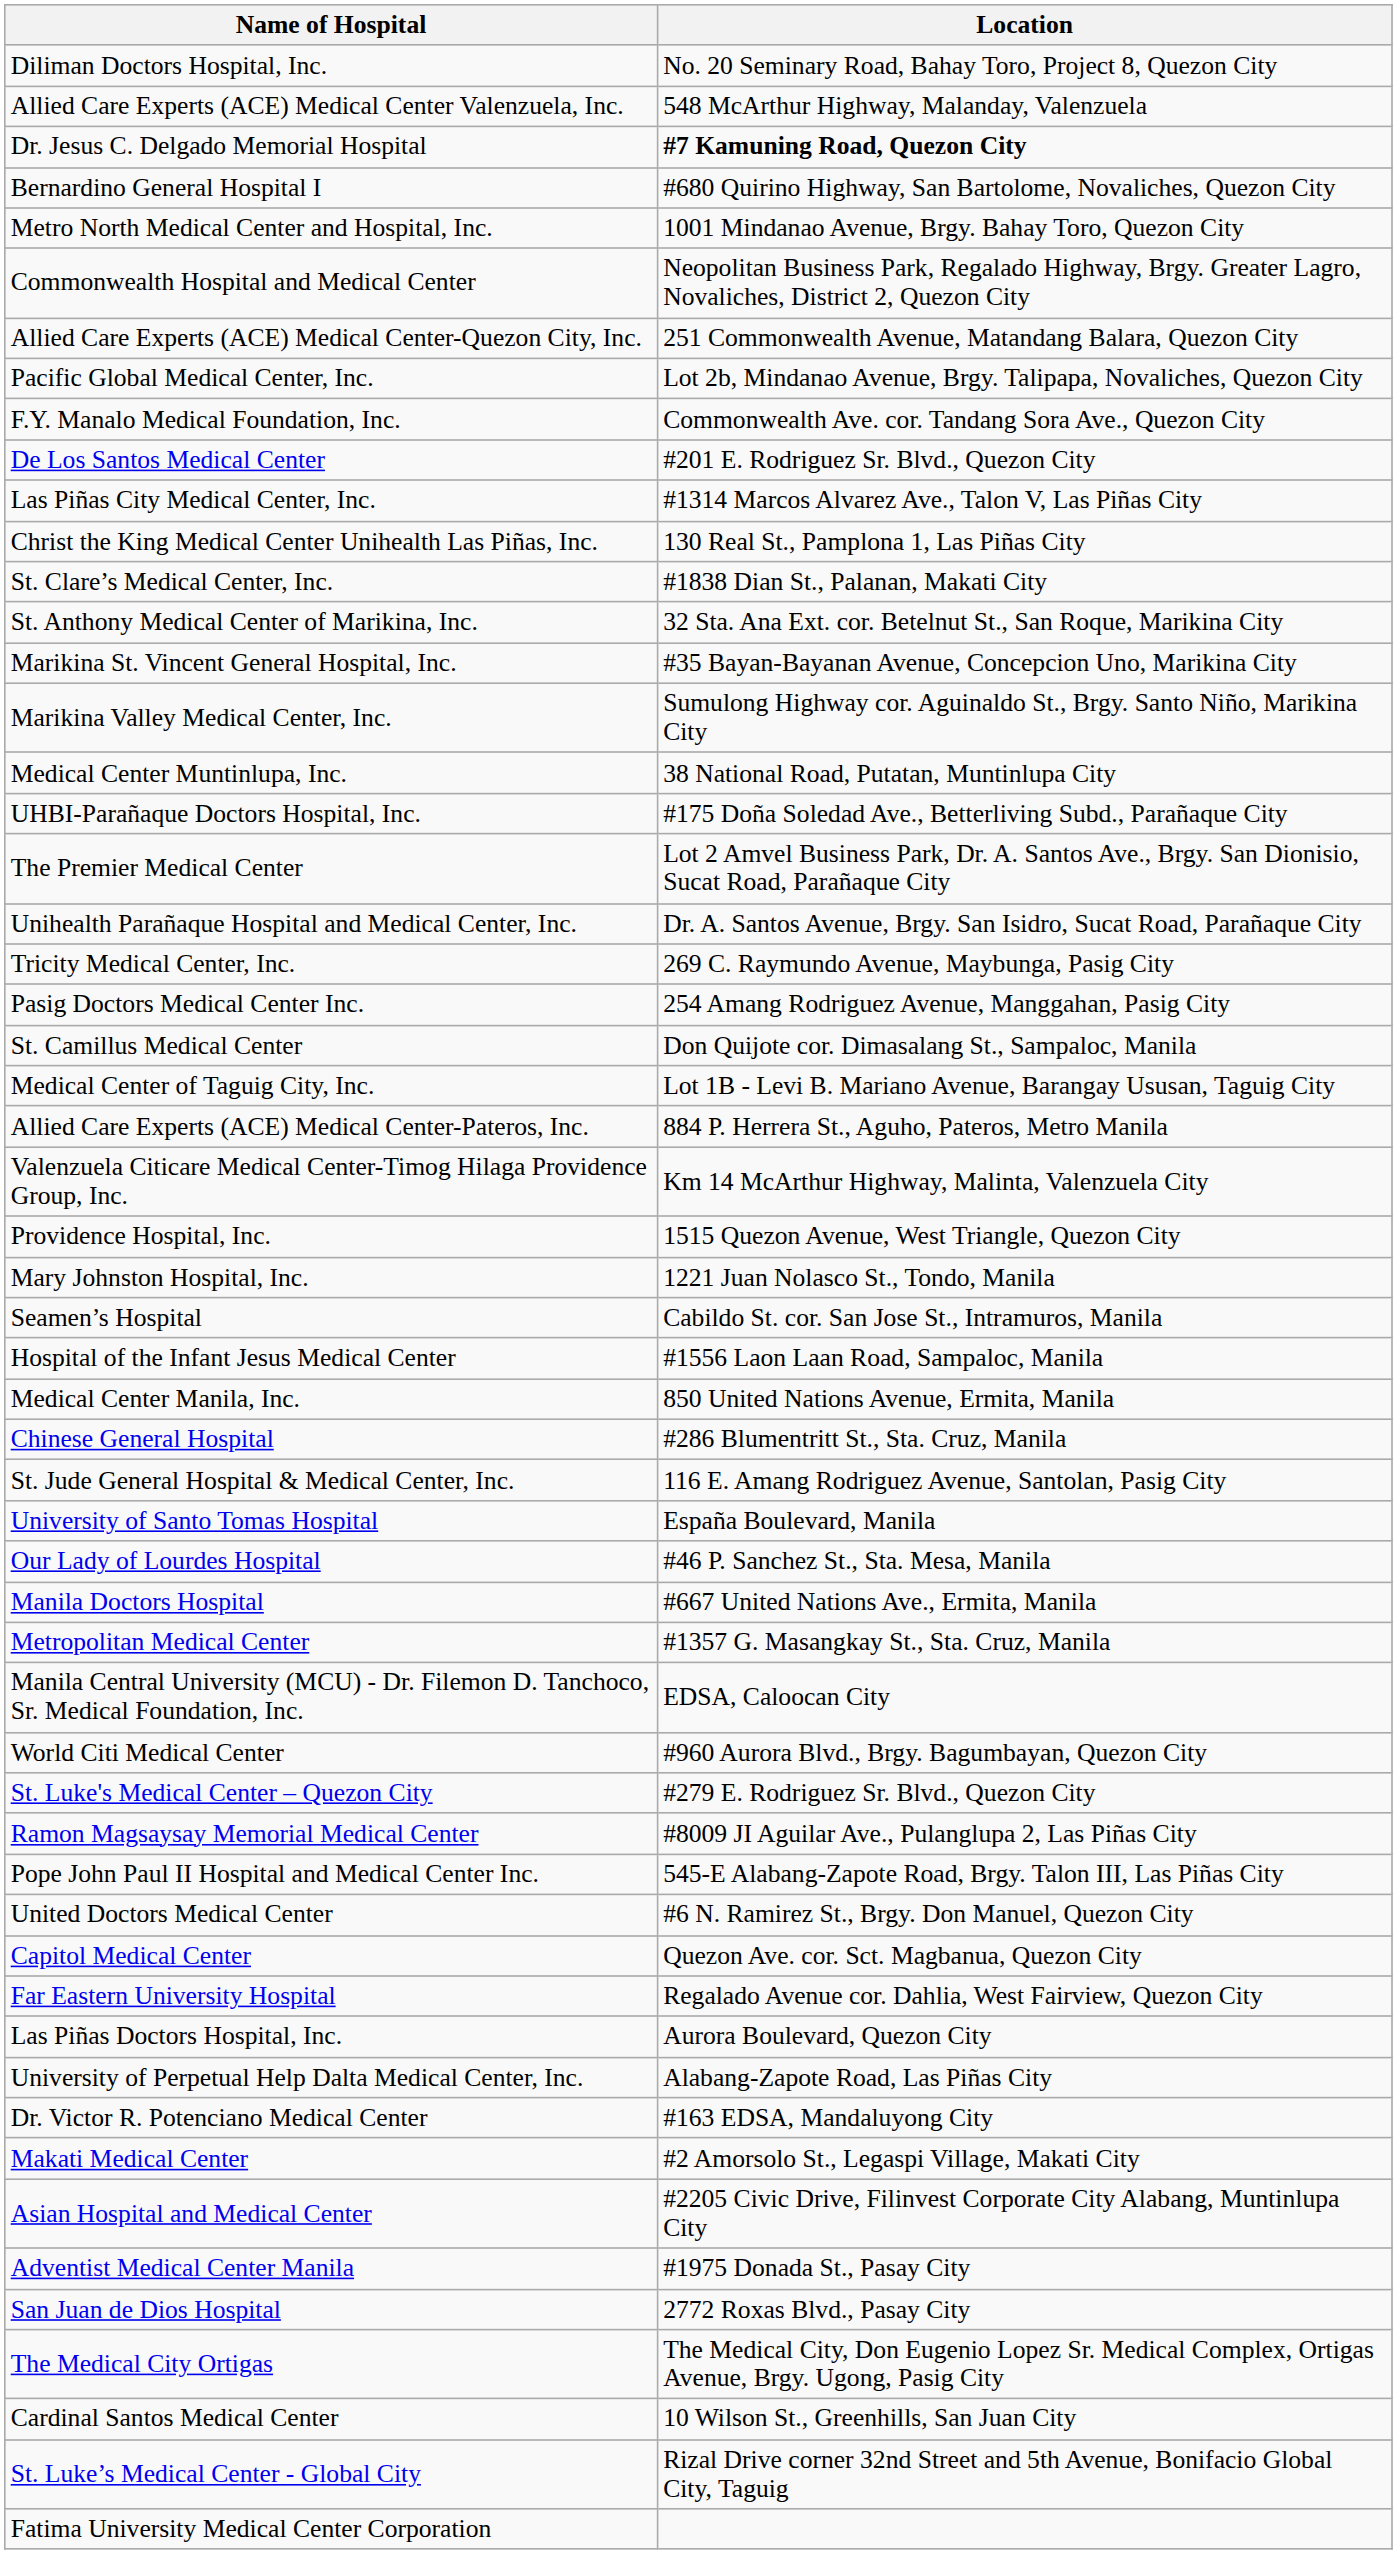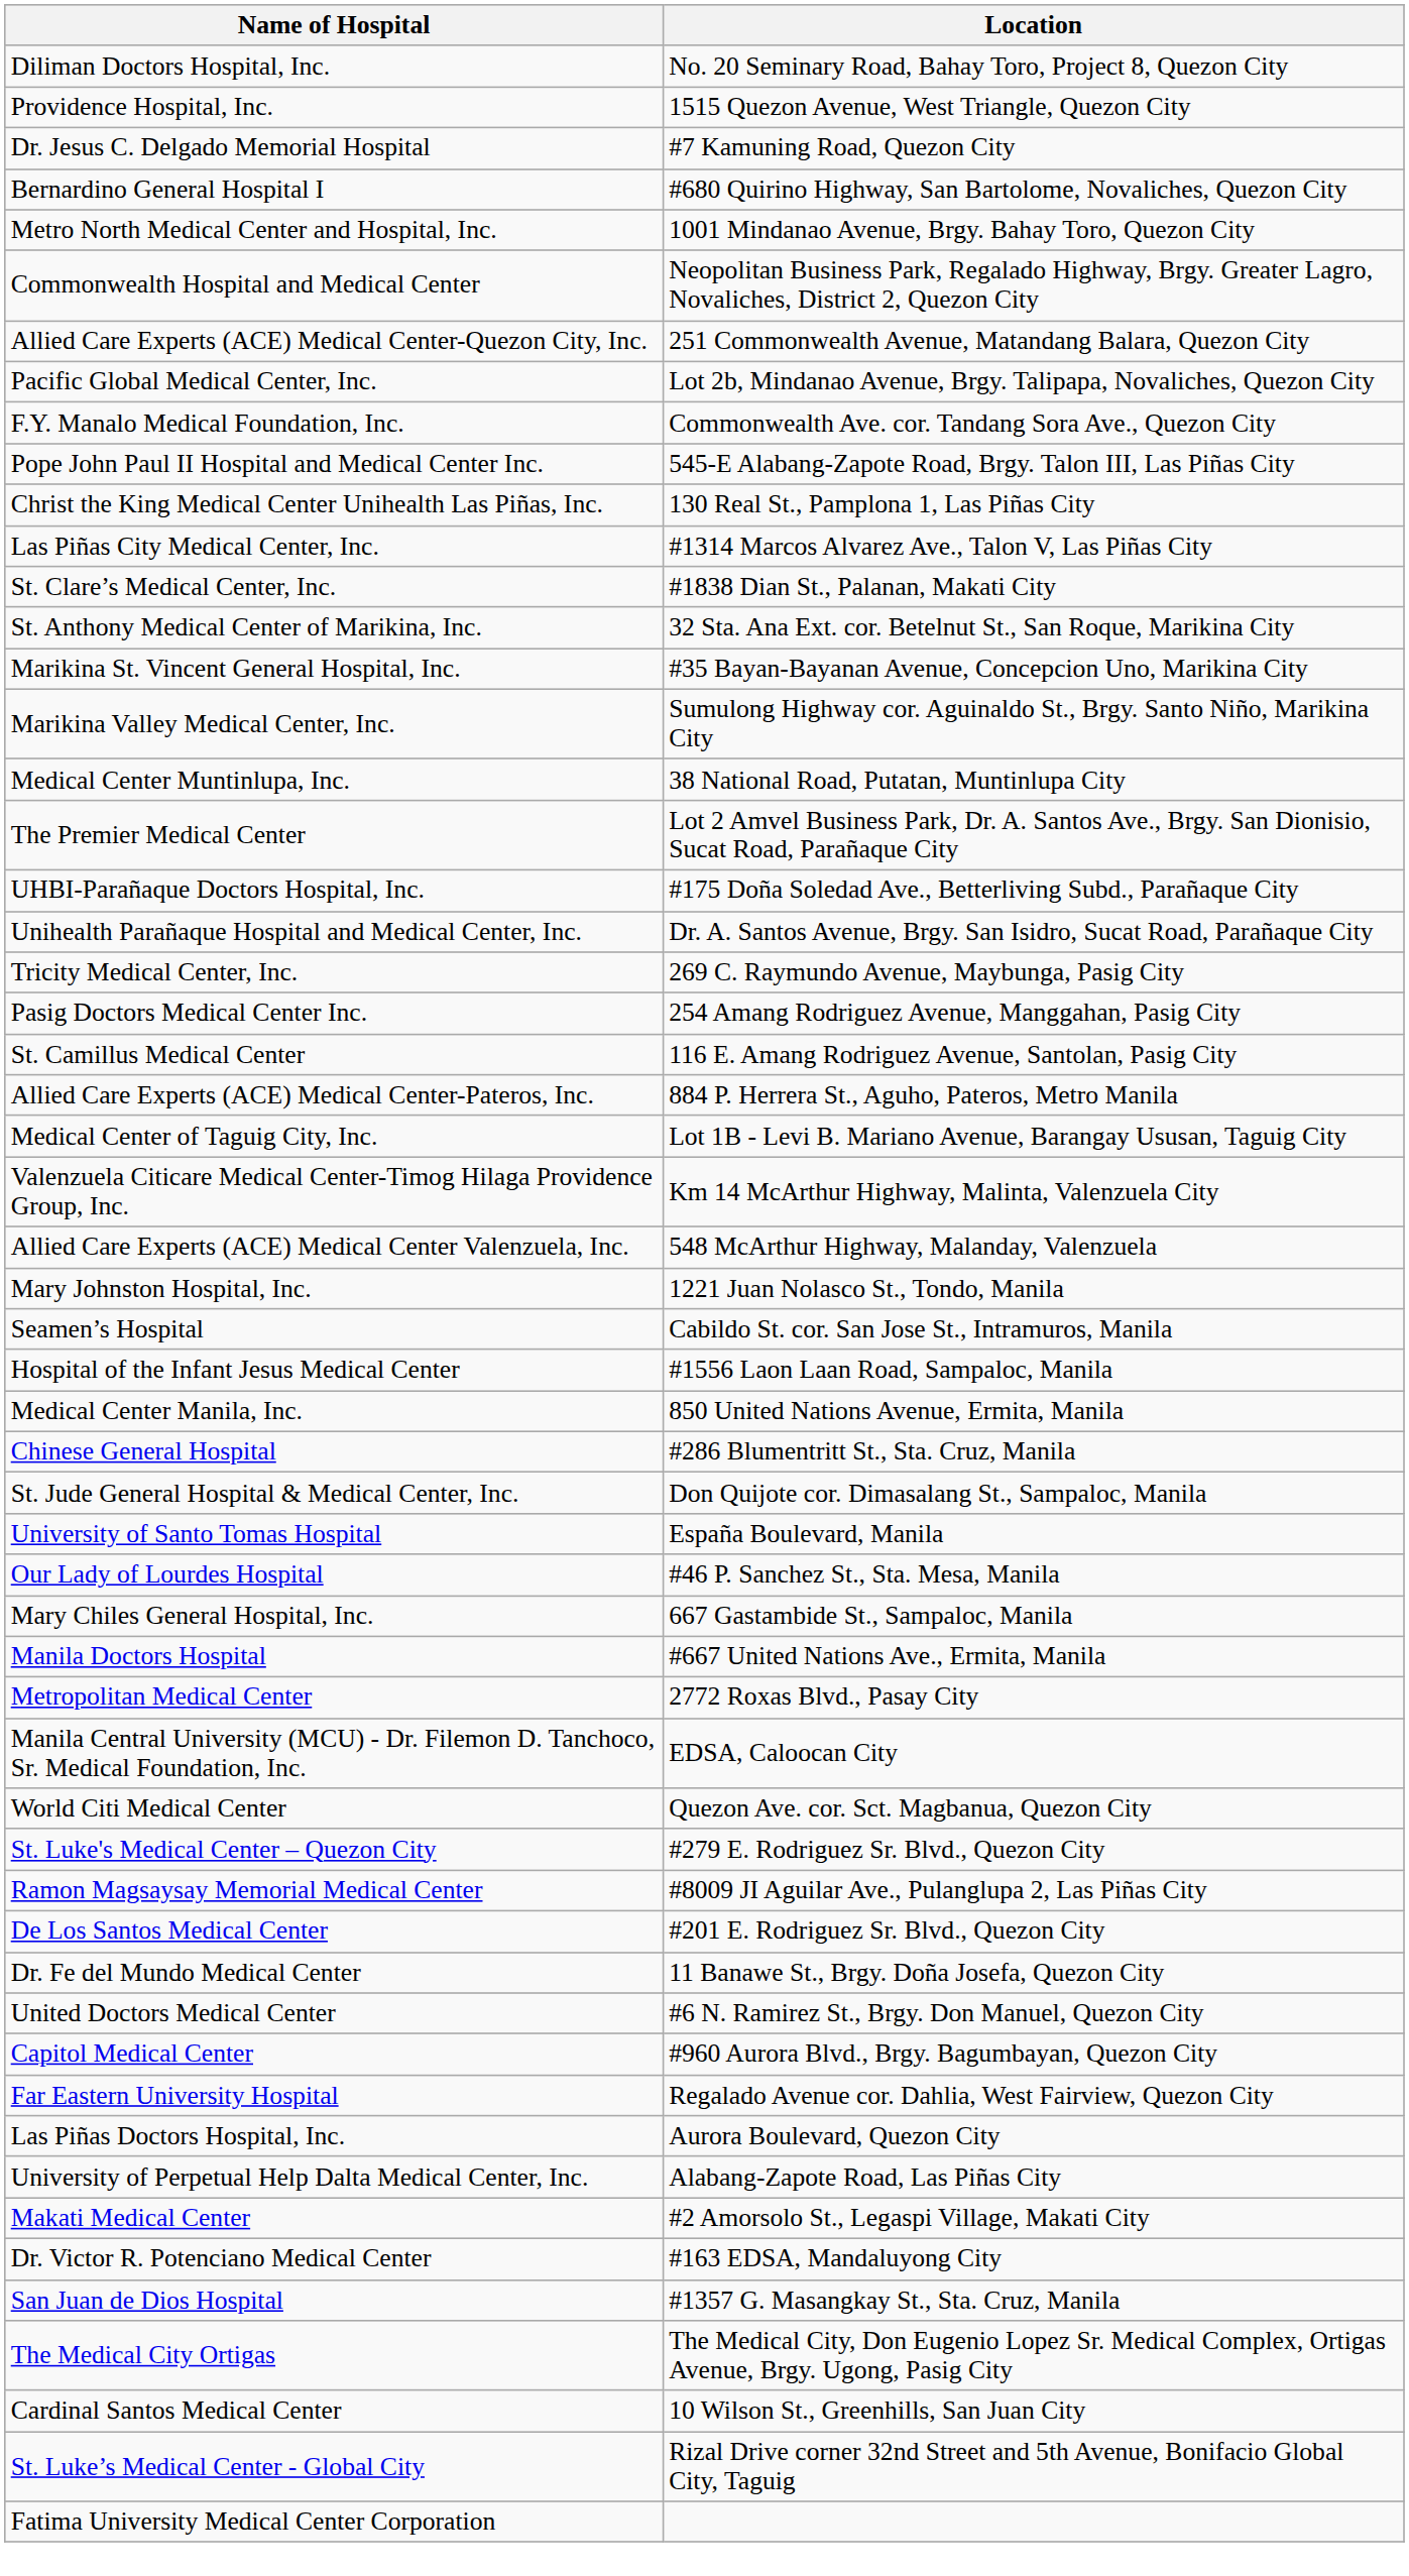 <table class="wikitable">
 <tr>
 <th>Name of Hospital<br></th>
 <th>Location</th>
 </tr>
 <tr style="vertical-align:middle;">
 <td>Diliman Doctors Hospital, Inc.</td>
 <td>No. 20 Seminary Road, Bahay Toro, Project 8, Quezon City</td>
 </tr>
 <tr style="vertical-align:middle;">
-<td>Allied Care Experts (ACE) Medical Center Valenzuela, Inc.</td>
-<td>548 McArthur Highway, Malanday, Valenzuela</td>
+<td>Providence Hospital, Inc.</td>
+<td>1515 Quezon Avenue, West Triangle, Quezon City</td>
 </tr>
 <tr style="vertical-align:middle;">
 <td>Dr. Jesus C. Delgado Memorial Hospital</td>
-<td><strong>#7 Kamuning Road, Quezon City</strong></td>
+<td>#7 Kamuning Road, Quezon City</td>
 </tr>
 <tr style="vertical-align:middle;">
 <td>Bernardino General Hospital I</td>
 <td>#680 Quirino Highway, San Bartolome, Novaliches, Quezon City</td>
 </tr>
 <tr style="vertical-align:middle;">
 <td>Metro North Medical Center and Hospital, Inc.</td>
 <td>1001 Mindanao Avenue, Brgy. Bahay Toro, Quezon City</td>
 </tr>
 <tr style="vertical-align:middle;">
 <td>Commonwealth Hospital and Medical Center</td>
 <td>Neopolitan Business Park, Regalado Highway, Brgy. Greater Lagro, Novaliches, District 2, Quezon City</td>
 </tr>
 <tr style="vertical-align:middle;">
 <td>Allied Care Experts (ACE) Medical Center-Quezon City, Inc.</td>
 <td>251 Commonwealth Avenue, Matandang Balara, Quezon City</td>
 </tr>
 <tr style="vertical-align:middle;">
 <td>Pacific Global Medical Center, Inc.</td>
 <td>Lot 2b, Mindanao Avenue, Brgy. Talipapa, Novaliches, Quezon City</td>
 </tr>
 <tr style="vertical-align:middle;">
 <td>F.Y. Manalo Medical Foundation, Inc.</td>
 <td>Commonwealth Ave. cor. Tandang Sora Ave., Quezon City</td>
 </tr>
 <tr style="vertical-align:middle;">
-<td><a href='#'>De Los Santos Medical Center</a></td>
-<td>#201 E. Rodriguez Sr. Blvd., Quezon City</td>
+<td>Pope John Paul II Hospital and Medical Center Inc.</td>
+<td>545-E Alabang-Zapote Road, Brgy. Talon III, Las Piñas City</td>
+</tr>
+<tr style="vertical-align:middle;">
+<td>Christ the King Medical Center Unihealth Las Piñas, Inc.</td>
+<td>130 Real St., Pamplona 1, Las Piñas City</td>
 </tr>
 <tr style="vertical-align:middle;">
 <td>Las Piñas City Medical Center, Inc.</td>
 <td>#1314 Marcos Alvarez Ave., Talon V, Las Piñas City</td>
-</tr>
-<tr style="vertical-align:middle;">
-<td>Christ the King Medical Center Unihealth Las Piñas, Inc.</td>
-<td>130 Real St., Pamplona 1, Las Piñas City</td>
 </tr>
 <tr style="vertical-align:middle;">
 <td>St. Clare’s Medical Center, Inc.</td>
 <td>#1838 Dian St., Palanan, Makati City</td>
 </tr>
 <tr style="vertical-align:middle;">
 <td>St. Anthony Medical Center of Marikina, Inc.</td>
 <td>32 Sta. Ana Ext. cor. Betelnut St., San Roque, Marikina City</td>
 </tr>
 <tr style="vertical-align:middle;">
 <td>Marikina St. Vincent General Hospital, Inc.</td>
 <td>#35 Bayan-Bayanan Avenue, Concepcion Uno, Marikina City</td>
 </tr>
 <tr style="vertical-align:middle;">
 <td>Marikina Valley Medical Center, Inc.</td>
 <td>Sumulong Highway cor. Aguinaldo St., Brgy. Santo Niño, Marikina City</td>
 </tr>
 <tr style="vertical-align:middle;">
 <td>Medical Center Muntinlupa, Inc.</td>
 <td>38 National Road, Putatan, Muntinlupa City</td>
 </tr>
 <tr style="vertical-align:middle;">
+<td>The Premier Medical Center</td>
+<td>Lot 2 Amvel Business Park, Dr. A. Santos Ave., Brgy. San Dionisio, Sucat Road, Parañaque City</td>
+</tr>
+<tr style="vertical-align:middle;">
 <td>UHBI-Parañaque Doctors Hospital, Inc.</td>
 <td>#175 Doña Soledad Ave., Betterliving Subd., Parañaque City</td>
-</tr>
-<tr style="vertical-align:middle;">
-<td>The Premier Medical Center</td>
-<td>Lot 2 Amvel Business Park, Dr. A. Santos Ave., Brgy. San Dionisio, Sucat Road, Parañaque City</td>
 </tr>
 <tr style="vertical-align:middle;">
 <td>Unihealth Parañaque Hospital and Medical Center, Inc.</td>
 <td>Dr. A. Santos Avenue, Brgy. San Isidro, Sucat Road, Parañaque City</td>
 </tr>
 <tr style="vertical-align:middle;">
 <td>Tricity Medical Center, Inc.</td>
 <td>269 C. Raymundo Avenue, Maybunga, Pasig City</td>
 </tr>
 <tr style="vertical-align:middle;">
 <td>Pasig Doctors Medical Center Inc.</td>
 <td>254 Amang Rodriguez Avenue, Manggahan, Pasig City</td>
 </tr>
 <tr style="vertical-align:middle;">
 <td>St. Camillus Medical Center</td>
-<td>Don Quijote cor. Dimasalang St., Sampaloc, Manila</td>
+<td>116 E. Amang Rodriguez Avenue, Santolan, Pasig City</td>
+</tr>
+<tr style="vertical-align:middle;">
+<td>Allied Care Experts (ACE) Medical Center-Pateros, Inc.</td>
+<td>884 P. Herrera St., Aguho, Pateros, Metro Manila</td>
 </tr>
 <tr style="vertical-align:middle;">
 <td>Medical Center of Taguig City, Inc.</td>
 <td>Lot 1B - Levi B. Mariano Avenue, Barangay Ususan, Taguig City</td>
 </tr>
 <tr style="vertical-align:middle;">
-<td>Allied Care Experts (ACE) Medical Center-Pateros, Inc.</td>
-<td>884 P. Herrera St., Aguho, Pateros, Metro Manila</td>
-</tr>
-<tr style="vertical-align:middle;">
 <td>Valenzuela Citicare Medical Center-Timog Hilaga Providence Group, Inc.</td>
 <td>Km 14 McArthur Highway, Malinta, Valenzuela City</td>
 </tr>
 <tr style="vertical-align:middle;">
-<td>Providence Hospital, Inc.</td>
-<td>1515 Quezon Avenue, West Triangle, Quezon City</td>
+<td>Allied Care Experts (ACE) Medical Center Valenzuela, Inc.</td>
+<td>548 McArthur Highway, Malanday, Valenzuela</td>
 </tr>
 <tr style="vertical-align:middle;">
 <td>Mary Johnston Hospital, Inc.</td>
 <td>1221 Juan Nolasco St., Tondo, Manila</td>
 </tr>
 <tr style="vertical-align:middle;">
 <td>Seamen’s Hospital</td>
 <td>Cabildo St. cor. San Jose St., Intramuros, Manila</td>
 </tr>
 <tr style="vertical-align:middle;">
 <td>Hospital of the Infant Jesus Medical Center</td>
 <td>#1556 Laon Laan Road, Sampaloc, Manila</td>
 </tr>
 <tr style="vertical-align:middle;">
 <td>Medical Center Manila, Inc.</td>
 <td>850 United Nations Avenue, Ermita, Manila</td>
 </tr>
 <tr style="vertical-align:middle;">
 <td><a href='#'>Chinese General Hospital</a></td>
 <td>#286 Blumentritt St., Sta. Cruz, Manila</td>
 </tr>
 <tr style="vertical-align:middle;">
 <td>St. Jude General Hospital & Medical Center, Inc.</td>
-<td>116 E. Amang Rodriguez Avenue, Santolan, Pasig City</td>
+<td>Don Quijote cor. Dimasalang St., Sampaloc, Manila</td>
 </tr>
 <tr style="vertical-align:middle;">
 <td><a href='#'>University of Santo Tomas Hospital</a></td>
 <td>España Boulevard, Manila</td>
 </tr>
 <tr style="vertical-align:middle;">
 <td><a href='#'>Our Lady of Lourdes Hospital</a></td>
 <td>#46 P. Sanchez St., Sta. Mesa, Manila</td>
 </tr>
 <tr style="vertical-align:middle;">
+<td>Mary Chiles General Hospital, Inc.</td>
+<td>667 Gastambide St., Sampaloc, Manila</td>
+</tr>
+<tr style="vertical-align:middle;">
 <td><a href='#'>Manila Doctors Hospital</a></td>
 <td>#667 United Nations Ave., Ermita, Manila</td>
 </tr>
 <tr style="vertical-align:middle;">
 <td><a href='#'>Metropolitan Medical Center</a></td>
-<td>#1357 G. Masangkay St., Sta. Cruz, Manila</td>
+<td>2772 Roxas Blvd., Pasay City</td>
 </tr>
 <tr style="vertical-align:middle;">
 <td>Manila Central University (MCU) - Dr. Filemon D. Tanchoco, Sr. Medical Foundation, Inc.</td>
 <td>EDSA, Caloocan City</td>
 </tr>
 <tr style="vertical-align:middle;">
 <td>World Citi Medical Center</td>
-<td>#960 Aurora Blvd., Brgy. Bagumbayan, Quezon City</td>
+<td>Quezon Ave. cor. Sct. Magbanua, Quezon City</td>
 </tr>
 <tr style="vertical-align:middle;">
 <td><a href='#'>St. Luke's Medical Center – Quezon City</a></td>
 <td>#279 E. Rodriguez Sr. Blvd., Quezon City</td>
 </tr>
 <tr style="vertical-align:middle;">
 <td><a href='#'>Ramon Magsaysay Memorial Medical Center</a></td>
 <td>#8009 JI Aguilar Ave., Pulanglupa 2, Las Piñas City</td>
 </tr>
 <tr style="vertical-align:middle;">
-<td>Pope John Paul II Hospital and Medical Center Inc.</td>
-<td>545-E Alabang-Zapote Road, Brgy. Talon III, Las Piñas City</td>
+<td><a href='#'>De Los Santos Medical Center</a></td>
+<td>#201 E. Rodriguez Sr. Blvd., Quezon City</td>
+</tr>
+<tr style="vertical-align:middle;">
+<td>Dr. Fe del Mundo Medical Center</td>
+<td>11 Banawe St., Brgy. Doña Josefa, Quezon City</td>
 </tr>
 <tr style="vertical-align:middle;">
 <td>United Doctors Medical Center</td>
 <td>#6 N. Ramirez St., Brgy. Don Manuel, Quezon City</td>
 </tr>
 <tr style="vertical-align:middle;">
 <td><a href='#'>Capitol Medical Center</a></td>
-<td>Quezon Ave. cor. Sct. Magbanua, Quezon City</td>
+<td>#960 Aurora Blvd., Brgy. Bagumbayan, Quezon City</td>
 </tr>
 <tr style="vertical-align:middle;">
 <td><a href='#'>Far Eastern University Hospital</a></td>
 <td>Regalado Avenue cor. Dahlia, West Fairview, Quezon City</td>
 </tr>
 <tr style="vertical-align:middle;">
 <td>Las Piñas Doctors Hospital, Inc.</td>
 <td>Aurora Boulevard, Quezon City</td>
 </tr>
 <tr style="vertical-align:middle;">
 <td>University of Perpetual Help Dalta Medical Center, Inc.</td>
 <td>Alabang-Zapote Road, Las Piñas City</td>
 </tr>
 <tr style="vertical-align:middle;">
+<td><a href='#'>Makati Medical Center</a></td>
+<td>#2 Amorsolo St., Legaspi Village, Makati City</td>
+</tr>
+<tr style="vertical-align:middle;">
 <td>Dr. Victor R. Potenciano Medical Center</td>
 <td>#163 EDSA, Mandaluyong City</td>
 </tr>
 <tr style="vertical-align:middle;">
-<td><a href='#'>Makati Medical Center</a></td>
-<td>#2 Amorsolo St., Legaspi Village, Makati City</td>
-</tr>
-<tr style="vertical-align:middle;">
-<td><a href='#'>Asian Hospital and Medical Center</a></td>
-<td>#2205 Civic Drive, Filinvest Corporate City Alabang, Muntinlupa City</td>
-</tr>
-<tr style="vertical-align:middle;">
-<td><a href='#'>Adventist Medical Center Manila</a></td>
-<td>#1975 Donada St., Pasay City</td>
-</tr>
-<tr style="vertical-align:middle;">
 <td><a href='#'>San Juan de Dios Hospital</a></td>
-<td>2772 Roxas Blvd., Pasay City</td>
+<td>#1357 G. Masangkay St., Sta. Cruz, Manila</td>
 </tr>
 <tr style="vertical-align:middle;">
 <td><a href='#'>The Medical City Ortigas</a></td>
 <td>The Medical City, Don Eugenio Lopez Sr. Medical Complex, Ortigas Avenue, Brgy. Ugong, Pasig City</td>
 </tr>
 <tr style="vertical-align:middle;">
 <td>Cardinal Santos Medical Center</td>
 <td>10 Wilson St., Greenhills, San Juan City</td>
 </tr>
 <tr style="vertical-align:middle;">
 <td><a href='#'>St. Luke’s Medical Center - Global City</a></td>
 <td>Rizal Drive corner 32nd Street and 5th Avenue, Bonifacio Global City, Taguig</td>
 </tr>
 <tr style="vertical-align:middle;">
 <td>Fatima University Medical Center Corporation</td>
 <td></td>
 </tr>
 </table>
